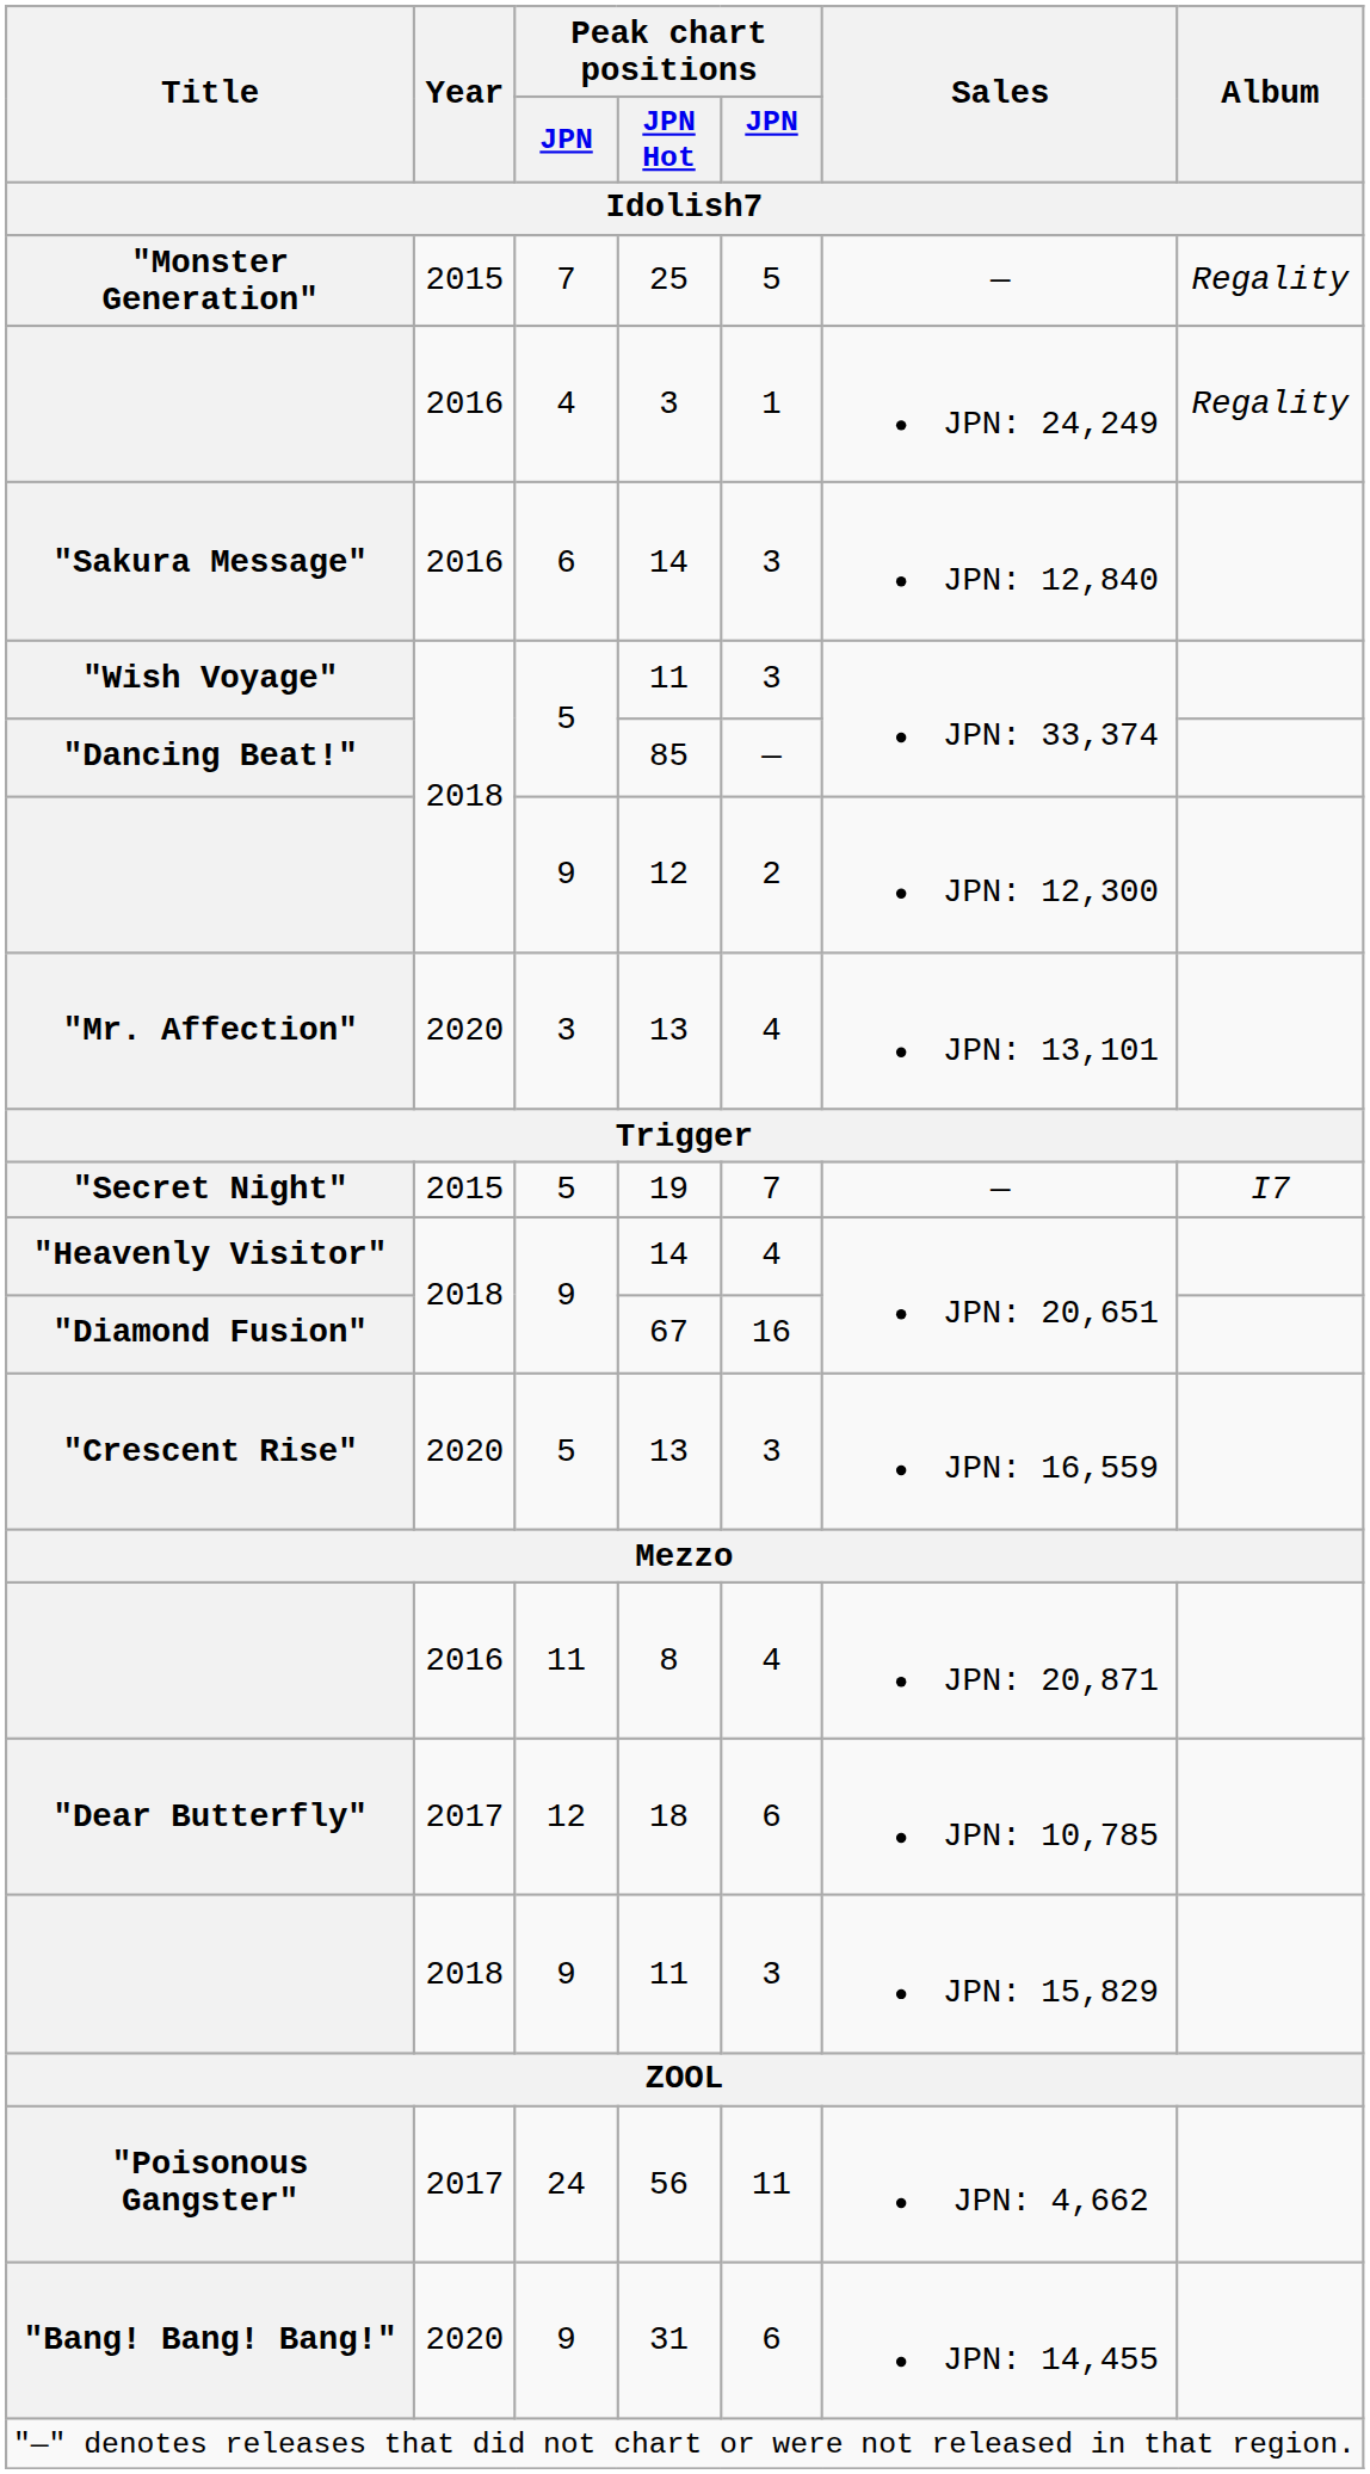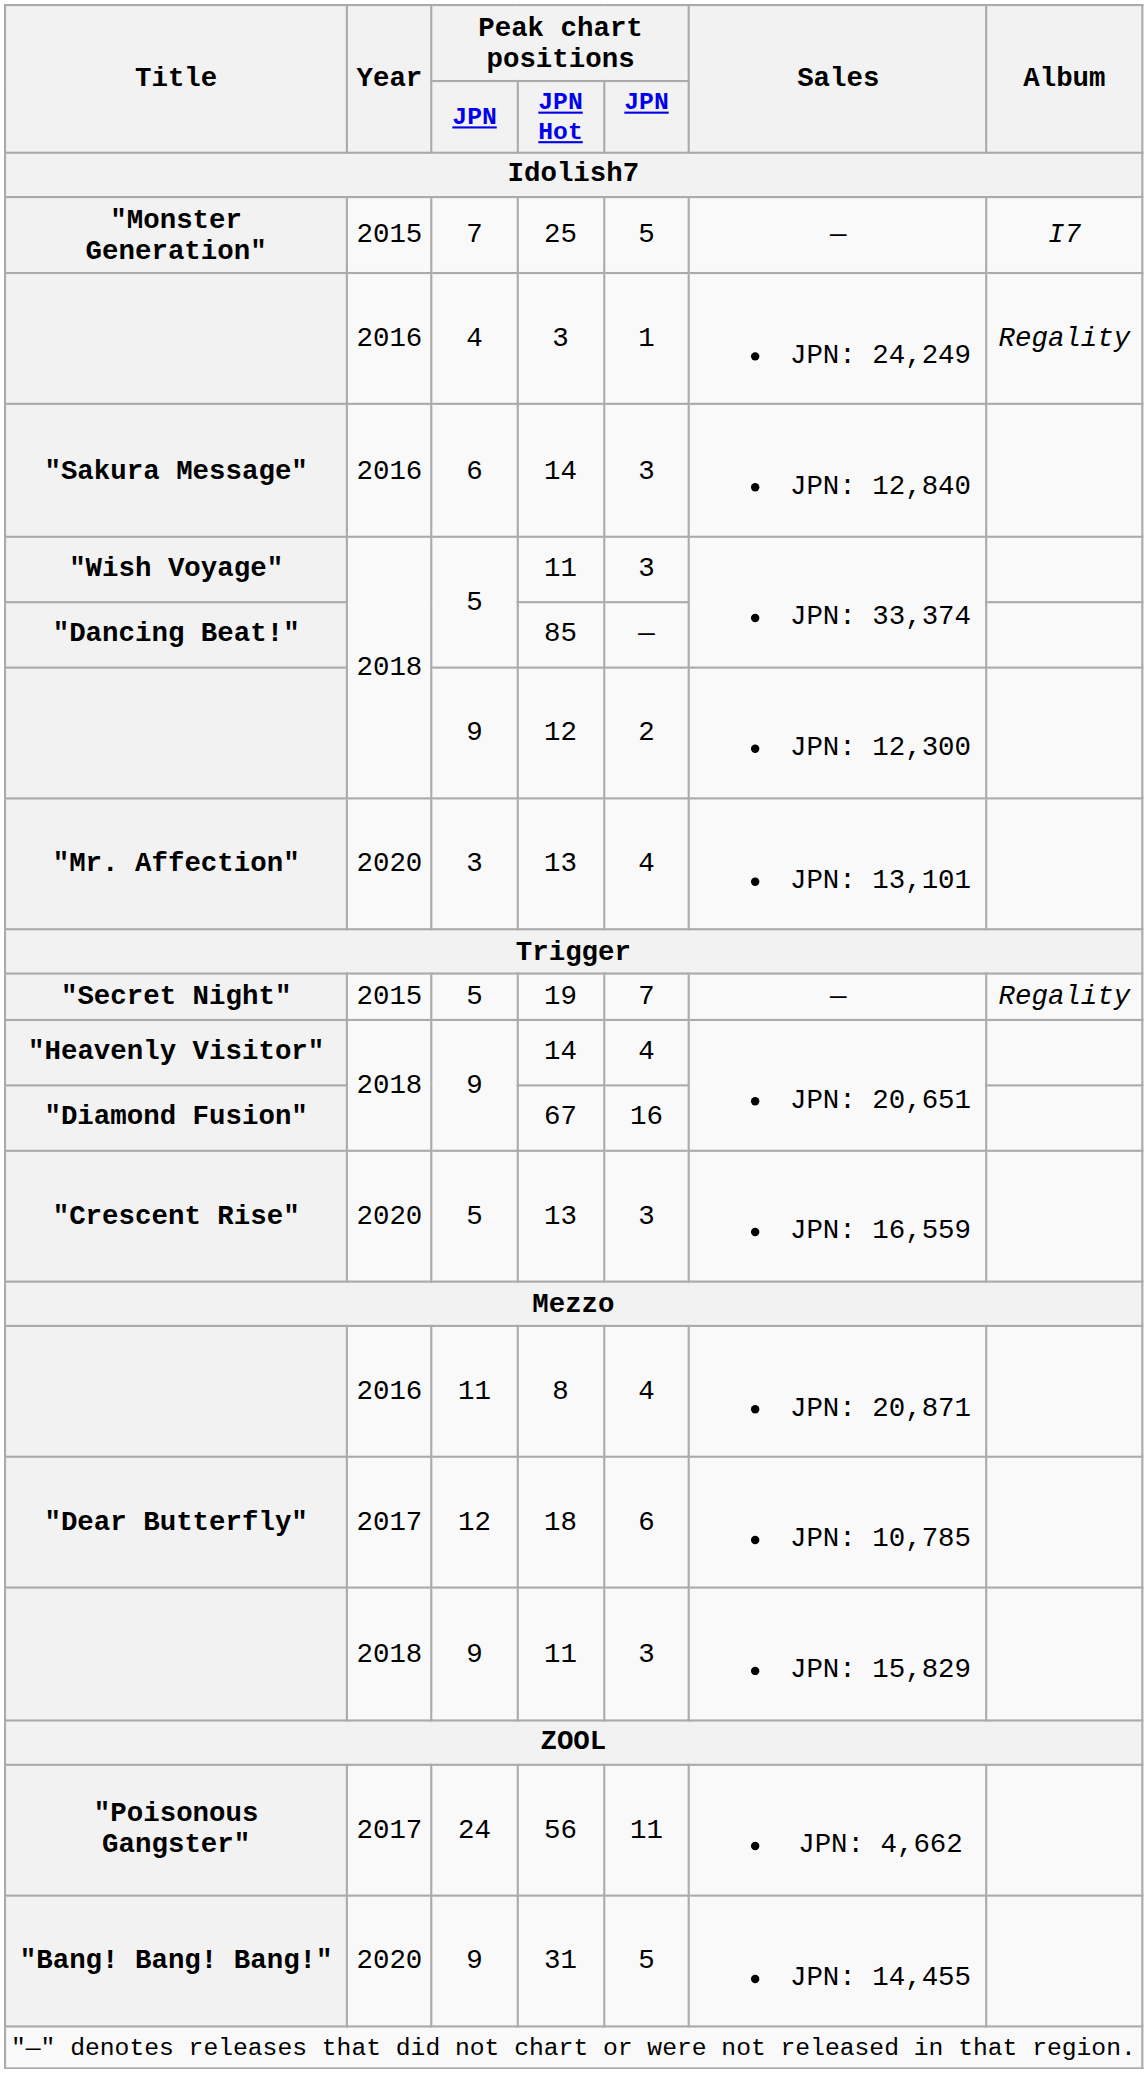 <table class="wikitable plainrowheaders" style="text-align:center;">
 <tr>
 <th scope="col" rowspan="2" style="width:12em;">Title</th>
 <th scope="col" rowspan="2">Year</th>
 <th scope="col" colspan="3">Peak chart positions</th>
 <th scope="col" rowspan="2">Sales<br></th>
 <th scope="col" rowspan="2">Album</th>
 </tr>
 <tr>
 <th scope="col" style="width:3em;font-size:90%;"><a href='#'>JPN</a><br></th>
 <th scope="col" style="width:3em;font-size:90%;"><a href='#'>JPN<br>Hot</a><br></th>
 <th scope="col" style="width:3em;font-size:90%;"><a href='#'>JPN<br></a><br></th>
 </tr>
 <tr>
 <th scope="col" colspan="7">Idolish7</th>
 </tr>
 <tr>
 <th scope="row">"Monster Generation"</th>
 <td>2015</td>
 <td>7</td>
 <td>25</td>
 <td>5</td>
 <td>—</td>
-<td><em>Regality</em></td>
+<td><em>I7</em></td>
 </tr>
 <tr>
 <th scope="row"> </th>
 <td>2016</td>
 <td>4</td>
 <td>3</td>
 <td>1</td>
 <td><br><ul><li>JPN: 24,249</li></ul></td>
 <td><em>Regality</em></td>
 </tr>
 <tr>
 <th scope="row">"Sakura Message"</th>
 <td>2016</td>
 <td>6</td>
 <td>14</td>
 <td>3</td>
 <td><br><ul><li>JPN: 12,840</li></ul></td>
 <td></td>
 </tr>
 <tr>
 <th scope="row">"Wish Voyage"</th>
 <td rowspan="3">2018</td>
 <td rowspan="2">5</td>
 <td>11</td>
 <td>3</td>
 <td rowspan="2"><br><ul><li>JPN: 33,374</li></ul></td>
 <td></td>
 </tr>
 <tr>
 <th scope="row">"Dancing Beat!"</th>
 <td>85</td>
 <td>—</td>
 <td></td>
 </tr>
 <tr>
 <th scope="row"> </th>
 <td>9</td>
 <td>12</td>
 <td>2</td>
 <td><br><ul><li>JPN: 12,300</li></ul></td>
 <td></td>
 </tr>
 <tr>
 <th scope="row">"Mr. Affection"</th>
 <td>2020</td>
 <td>3</td>
 <td>13</td>
 <td>4</td>
 <td><br><ul><li>JPN: 13,101</li></ul></td>
 <td></td>
 </tr>
 <tr>
 <th scope="col" colspan="7">Trigger</th>
 </tr>
 <tr>
 <th scope="row">"Secret Night"</th>
 <td>2015</td>
 <td>5</td>
 <td>19</td>
 <td>7</td>
 <td>—</td>
-<td><em>I7</em></td>
+<td><em>Regality</em></td>
 </tr>
 <tr>
 <th scope="row">"Heavenly Visitor"</th>
 <td rowspan="2">2018</td>
 <td rowspan="2">9</td>
 <td>14</td>
 <td>4</td>
 <td rowspan="2"><br><ul><li>JPN: 20,651</li></ul></td>
 <td></td>
 </tr>
 <tr>
 <th scope="row">"Diamond Fusion"</th>
 <td>67</td>
 <td>16</td>
 <td></td>
 </tr>
 <tr>
 <th scope="row">"Crescent Rise"</th>
 <td>2020</td>
 <td>5</td>
 <td>13</td>
 <td>3</td>
 <td><br><ul><li>JPN: 16,559</li></ul></td>
 <td></td>
 </tr>
 <tr>
 <th scope="col" colspan="7">Mezzo</th>
 </tr>
 <tr>
 <th scope="row"> </th>
 <td>2016</td>
 <td>11</td>
 <td>8</td>
 <td>4</td>
 <td><br><ul><li>JPN: 20,871</li></ul></td>
 <td></td>
 </tr>
 <tr>
 <th scope="row">"Dear Butterfly"</th>
 <td>2017</td>
 <td>12</td>
 <td>18</td>
 <td>6</td>
 <td><br><ul><li>JPN: 10,785</li></ul></td>
 <td></td>
 </tr>
 <tr>
 <th scope="row"> </th>
 <td>2018</td>
 <td>9</td>
 <td>11</td>
 <td>3</td>
 <td><br><ul><li>JPN: 15,829</li></ul></td>
 <td></td>
 </tr>
 <tr>
 <th scope="col" colspan="7">ZOOL</th>
 </tr>
 <tr>
 <th scope="row">"Poisonous Gangster"</th>
 <td>2017</td>
 <td>24</td>
 <td>56</td>
 <td>11</td>
 <td><br><ul><li>JPN: 4,662</li></ul></td>
 <td></td>
 </tr>
 <tr>
 <th scope="row">"Bang! Bang! Bang!"</th>
 <td>2020</td>
 <td>9</td>
 <td>31</td>
-<td>6</td>
+<td>5</td>
 <td><br><ul><li>JPN: 14,455</li></ul></td>
 <td></td>
 </tr>
 <tr>
 <td colspan="7" style="font-size:90%;">"—" denotes releases that did not chart or were not released in that region.</td>
 </tr>
 <tr>
 </tr>
 </table>
